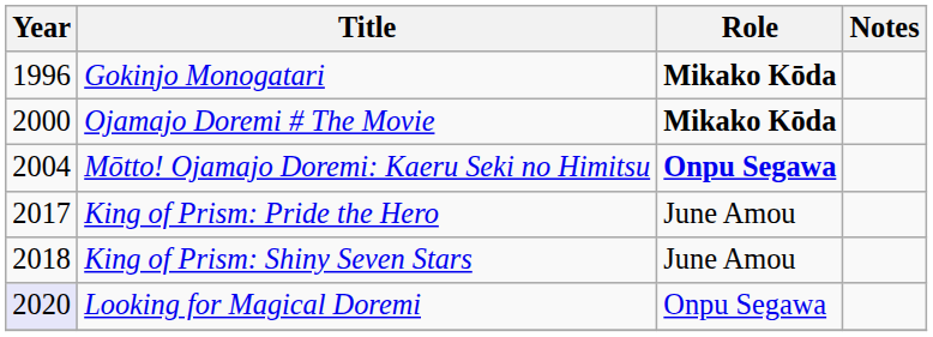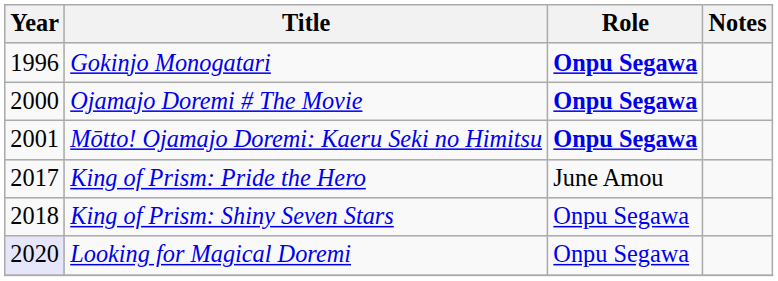 <table class="wikitable sortable">
 <tr>
 <th>Year</th>
 <th>Title</th>
 <th>Role</th>
 <th class="unsortable">Notes</th>
 </tr>
 <tr>
 <td>1996</td>
 <td><em><a href='#'>Gokinjo Monogatari</a></em></td>
-<td><strong>Mikako Kōda</strong></td>
+<td><strong><a href='#'>Onpu Segawa</a></strong></td>
 <td></td>
 </tr>
 <tr>
 <td>2000</td>
 <td><em><a href='#'>Ojamajo Doremi # The Movie</a></em></td>
-<td><strong>Mikako Kōda</strong></td>
+<td><strong><a href='#'>Onpu Segawa</a></strong></td>
 <td></td>
 </tr>
 <tr>
-<td>2004</td>
+<td>2001</td>
 <td><em><a href='#'>Mōtto! Ojamajo Doremi: Kaeru Seki no Himitsu</a></em></td>
 <td><strong><a href='#'>Onpu Segawa</a></strong></td>
 <td></td>
 </tr>
 <tr>
 <td>2017</td>
 <td><em><a href='#'>King of Prism: Pride the Hero</a></em></td>
 <td>June Amou</td>
 <td></td>
 </tr>
 <tr>
 <td>2018</td>
 <td><em><a href='#'>King of Prism: Shiny Seven Stars</a></em></td>
-<td>June Amou</td>
+<td><a href='#'>Onpu Segawa</a></td>
 <td></td>
 </tr>
 <tr>
 <td style="background: lavender;">2020</td>
 <td><em><a href='#'>Looking for Magical Doremi</a></em></td>
 <td><a href='#'>Onpu Segawa</a></td>
 <td></td>
 </tr>
 <tr>
 </tr>
 </table>
